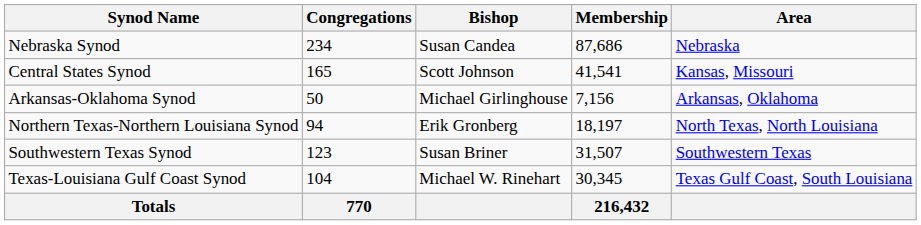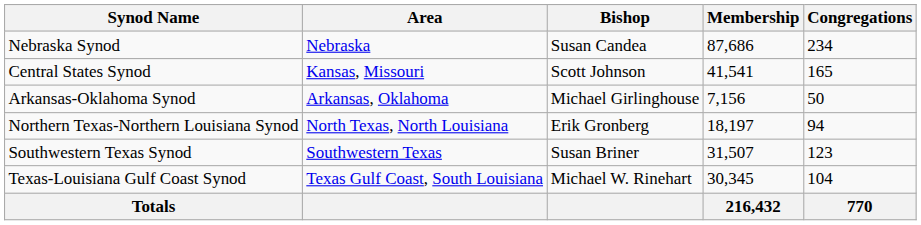 <table class="wikitable sortable">
 <tr>
 <th>Synod Name</th>
-<th>Congregations</th>
+<th>Area</th>
 <th>Bishop</th>
 <th>Membership</th>
-<th>Area</th>
+<th>Congregations</th>
 </tr>
 <tr>
 <td>Nebraska Synod</td>
-<td>234</td>
+<td><a href='#'>Nebraska</a></td>
 <td>Susan Candea</td>
 <td>87,686</td>
-<td><a href='#'>Nebraska</a></td>
+<td>234</td>
 </tr>
 <tr>
 <td>Central States Synod</td>
-<td>165</td>
+<td><a href='#'>Kansas</a>, <a href='#'>Missouri</a></td>
 <td>Scott Johnson</td>
 <td>41,541</td>
-<td><a href='#'>Kansas</a>, <a href='#'>Missouri</a></td>
+<td>165</td>
 </tr>
 <tr>
 <td>Arkansas-Oklahoma Synod</td>
-<td>50</td>
+<td><a href='#'>Arkansas</a>, <a href='#'>Oklahoma</a></td>
 <td>Michael Girlinghouse</td>
 <td>7,156</td>
-<td><a href='#'>Arkansas</a>, <a href='#'>Oklahoma</a></td>
+<td>50</td>
 </tr>
 <tr>
 <td>Northern Texas-Northern Louisiana Synod</td>
-<td>94</td>
+<td><a href='#'>North Texas</a>, <a href='#'>North Louisiana</a></td>
 <td>Erik Gronberg</td>
 <td>18,197</td>
-<td><a href='#'>North Texas</a>, <a href='#'>North Louisiana</a></td>
+<td>94</td>
 </tr>
 <tr>
 <td>Southwestern Texas Synod</td>
-<td>123</td>
+<td><a href='#'>Southwestern Texas</a></td>
 <td>Susan Briner</td>
 <td>31,507</td>
-<td><a href='#'>Southwestern Texas</a></td>
+<td>123</td>
 </tr>
 <tr>
 <td>Texas-Louisiana Gulf Coast Synod</td>
-<td>104</td>
+<td><a href='#'>Texas Gulf Coast</a>, <a href='#'>South Louisiana</a></td>
 <td>Michael W. Rinehart</td>
 <td>30,345</td>
-<td><a href='#'>Texas Gulf Coast</a>, <a href='#'>South Louisiana</a></td>
+<td>104</td>
 </tr>
 <tr>
 <th>Totals</th>
-<th>770</th>
+<th></th>
 <th></th>
 <th>216,432</th>
-<th></th>
+<th>770</th>
 </tr>
 </table>
